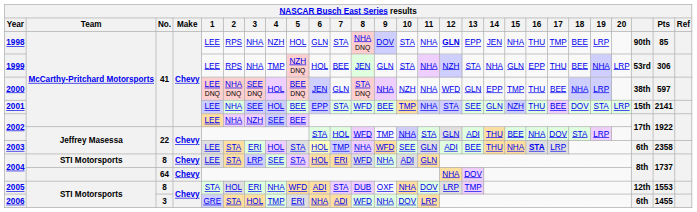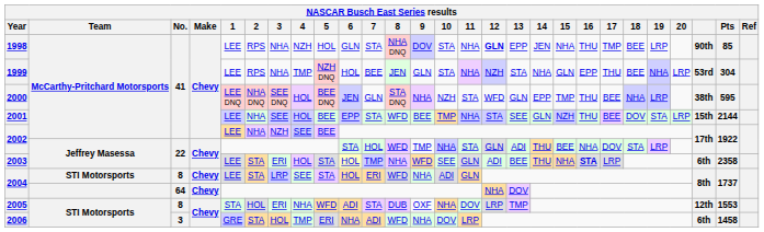 <table class="wikitable" style="text-align:center; font-size:75%">
 <tr>
 <th colspan=27><a href='#'>NASCAR Busch East Series</a> results</th>
 </tr>
 <tr>
 <th>Year</th>
 <th>Team</th>
 <th>No.</th>
 <th>Make</th>
 <th>1</th>
 <th>2</th>
 <th>3</th>
 <th>4</th>
 <th>5</th>
 <th>6</th>
 <th>7</th>
 <th>8</th>
 <th>9</th>
 <th>10</th>
 <th>11</th>
 <th>12</th>
 <th>13</th>
 <th>14</th>
 <th>15</th>
 <th>16</th>
 <th>17</th>
 <th>18</th>
 <th>19</th>
 <th>20</th>
 <th></th>
 <th>Pts</th>
 <th>Ref</th>
 </tr>
 <tr>
 <th><a href='#'>1998</a></th>
 <th rowspan=5><a href='#'>McCarthy-Pritchard Motorsports</a></th>
 <th rowspan=5>41</th>
 <th rowspan=5><a href='#'>Chevy</a></th>
 <td><a href='#'>LEE</a></td>
 <td><a href='#'>RPS</a></td>
 <td><a href='#'>NHA</a></td>
 <td><a href='#'>NZH</a></td>
 <td><a href='#'>HOL</a></td>
 <td><a href='#'>GLN</a></td>
 <td><a href='#'>STA</a></td>
 <td style="background:#FFCFCF;"><a href='#'>NHA</a><br><small>DNQ</small></td>
 <td style="background:#CFCFFF;"><a href='#'>DOV</a><br></td>
 <td><a href='#'>STA</a></td>
 <td><a href='#'>NHA</a></td>
 <td><strong><a href='#'>GLN</a></strong></td>
 <td><a href='#'>EPP</a></td>
 <td><a href='#'>JEN</a></td>
 <td><a href='#'>NHA</a></td>
 <td><a href='#'>THU</a></td>
 <td><a href='#'>TMP</a></td>
 <td><a href='#'>BEE</a></td>
 <td><a href='#'>LRP</a></td>
 <td></td>
 <th>90th</th>
 <th>85</th>
 <th></th>
 </tr>
 <tr>
 <th><a href='#'>1999</a></th>
 <td><a href='#'>LEE</a></td>
 <td><a href='#'>RPS</a></td>
 <td><a href='#'>NHA</a></td>
 <td><a href='#'>TMP</a></td>
 <td style="background:#FFCFCF;"><a href='#'>NZH</a><br><small>DNQ</small></td>
 <td><a href='#'>HOL</a></td>
 <td><a href='#'>BEE</a></td>
 <td style="background:#DFFFDF;"><a href='#'>JEN</a><br></td>
 <td><a href='#'>GLN</a></td>
 <td><a href='#'>STA</a></td>
 <td style="background:#EFCFFF;"><a href='#'>NHA</a><br></td>
 <td style="background:#CFCFFF;"><a href='#'>NZH</a><br></td>
 <td><a href='#'>STA</a></td>
 <td><a href='#'>NHA</a></td>
 <td><a href='#'>GLN</a></td>
 <td><a href='#'>EPP</a></td>
 <td><a href='#'>THU</a></td>
 <td><a href='#'>BEE</a></td>
 <td style="background:#CFCFFF;"><a href='#'>NHA</a><br></td>
 <td><a href='#'>LRP</a></td>
 <th>53rd</th>
-<th>306</th>
+<th>304</th>
 <th></th>
 </tr>
 <tr>
 <th><a href='#'>2000</a></th>
 <td style="background:#FFCFCF;"><a href='#'>LEE</a><br><small>DNQ</small></td>
 <td style="background:#FFCFCF;"><a href='#'>NHA</a><br><small>DNQ</small></td>
 <td style="background:#FFCFCF;"><a href='#'>SEE</a><br><small>DNQ</small></td>
 <td style="background:#EFCFFF;"><a href='#'>HOL</a><br></td>
 <td style="background:#FFCFCF;"><a href='#'>BEE</a><br><small>DNQ</small></td>
 <td style="background:#CFCFFF;"><a href='#'>JEN</a><br></td>
 <td><a href='#'>GLN</a></td>
 <td style="background:#FFCFCF;"><a href='#'>STA</a><br><small>DNQ</small></td>
 <td style="background:#EFCFFF;"><a href='#'>NHA</a><br></td>
 <td><a href='#'>NZH</a></td>
-<td><a href='#'>NHA</a></td>
+<td><a href='#'>STA</a></td>
 <td><a href='#'>WFD</a></td>
 <td><a href='#'>GLN</a></td>
 <td><a href='#'>EPP</a></td>
 <td><a href='#'>TMP</a></td>
 <td><a href='#'>THU</a></td>
 <td><a href='#'>BEE</a></td>
 <td style="background:#CFCFFF;"><a href='#'>NHA</a><br></td>
 <td style="background:#CFCFFF;"><a href='#'>LRP</a><br></td>
 <td></td>
 <th>38th</th>
-<th>597</th>
+<th>595</th>
 <th></th>
 </tr>
 <tr>
 <th><a href='#'>2001</a></th>
 <td style="background:#CFCFFF;"><a href='#'>LEE</a><br></td>
 <td style="background:#DFFFDF;"><a href='#'>NHA</a><br></td>
 <td style="background:#CFCFFF;"><a href='#'>SEE</a><br></td>
 <td style="background:#CFCFFF;"><a href='#'>HOL</a><br></td>
 <td style="background:#DFFFDF;"><a href='#'>BEE</a><br></td>
 <td style="background:#CFCFFF;"><a href='#'>EPP</a><br></td>
 <td style="background:#DFFFDF;"><a href='#'>STA</a><br></td>
 <td style="background:#DFFFDF;"><a href='#'>WFD</a><br></td>
 <td style="background:#DFFFDF;"><a href='#'>BEE</a><br></td>
 <td style="background:#FFDF9F;"><a href='#'>TMP</a><br></td>
 <td style="background:#CFCFFF;"><a href='#'>NHA</a><br></td>
 <td style="background:#CFCFFF;"><a href='#'>STA</a><br></td>
 <td style="background:#DFFFDF;"><a href='#'>SEE</a><br></td>
 <td style="background:#DFFFDF;"><a href='#'>GLN</a><br></td>
 <td style="background:#CFCFFF;"><a href='#'>NZH</a><br></td>
 <td style="background:#DFFFDF;"><a href='#'>THU</a><br></td>
 <td style="background:#EFCFFF;"><a href='#'>BEE</a><br></td>
 <td style="background:#DFFFDF;"><a href='#'>DOV</a><br></td>
 <td style="background:#DFFFDF;"><a href='#'>STA</a><br></td>
 <td style="background:#DFFFDF;"><a href='#'>LRP</a><br></td>
 <th>15th</th>
-<th>2141</th>
+<th>2144</th>
 <th></th>
 </tr>
 <tr>
 <th rowspan=2><a href='#'>2002</a></th>
 <td style="background:#FFDF9F;"><a href='#'>LEE</a><br></td>
 <td style="background:#EFCFFF;"><a href='#'>NHA</a><br></td>
 <td style="background:#EFCFFF;"><a href='#'>NZH</a><br></td>
 <td style="background:#CFCFFF;"><a href='#'>SEE</a><br></td>
 <td style="background:#EFCFFF;"><a href='#'>BEE</a><br></td>
 <td colspan=15></td>
 <th rowspan=2>17th</th>
 <th rowspan=2>1922</th>
 <th rowspan=2></th>
 </tr>
 <tr>
 <th rowspan=2>Jeffrey Masessa</th>
 <th rowspan=2>22</th>
 <th rowspan=2><a href='#'>Chevy</a></th>
 <td colspan=5></td>
 <td style="background:#DFFFDF;"><a href='#'>STA</a><br></td>
 <td style="background:#DFFFDF;"><a href='#'>HOL</a><br></td>
 <td style="background:#EFCFFF;"><a href='#'>WFD</a><br></td>
 <td><a href='#'>TMP</a></td>
 <td style="background:#CFCFFF;"><a href='#'>NHA</a><br></td>
 <td style="background:#DFFFDF;"><a href='#'>STA</a><br></td>
 <td style="background:#DFDFDF;"><a href='#'>GLN</a><br></td>
 <td style="background:#DFFFDF;"><a href='#'>ADI</a><br></td>
 <td style="background:#FFDF9F;"><a href='#'>THU</a><br></td>
 <td style="background:#DFFFDF;"><a href='#'>BEE</a><br></td>
 <td style="background:#DFFFDF;"><a href='#'>NHA</a><br></td>
 <td style="background:#DFFFDF;"><a href='#'>DOV</a><br></td>
 <td style="background:#DFFFDF;"><a href='#'>STA</a><br></td>
 <td style="background:#EFCFFF;"><a href='#'>LRP</a><br></td>
 <td></td>
 </tr>
 <tr>
 <th><a href='#'>2003</a></th>
 <td style="background:#DFDFDF;"><a href='#'>LEE</a><br></td>
 <td style="background:#FFDF9F;"><a href='#'>STA</a><br></td>
 <td style="background:#DFFFDF;"><a href='#'>ERI</a><br></td>
 <td style="background:#EFCFFF;"><a href='#'>HOL</a><br></td>
 <td style="background:#DFDFDF;"><a href='#'>STA</a><br></td>
 <td style="background:#FFFFBF;"><a href='#'>HOL</a><br></td>
 <td style="background:#CFCFFF;"><a href='#'>TMP</a><br></td>
 <td style="background:#EFCFFF;"><a href='#'>NHA</a><br></td>
 <td style="background:#FFDF9F;"><a href='#'>WFD</a><br></td>
 <td style="background:#DFFFDF;"><a href='#'>SEE</a><br></td>
 <td style="background:#DFDFDF;"><a href='#'>GLN</a><br></td>
 <td style="background:#DFFFDF;"><a href='#'>ADI</a><br></td>
 <td style="background:#DFFFDF;"><a href='#'>BEE</a><br></td>
 <td style="background:#FFDF9F;"><a href='#'>THU</a><br></td>
 <td style="background:#FFDF9F;"><a href='#'>NHA</a><br></td>
 <td style="background:#DFDFDF;"><strong><a href='#'>STA</a></strong><br></td>
 <td style="background:#DFDFDF;"><a href='#'>LRP</a><br></td>
 <td colspan=3></td>
 <th>6th</th>
 <th>2358</th>
 <th></th>
 </tr>
 <tr>
 <th rowspan=2><a href='#'>2004</a></th>
 <th>STI Motorsports</th>
 <th>8</th>
 <th><a href='#'>Chevy</a></th>
 <td style="background:#DFDFDF;"><a href='#'>LEE</a><br></td>
 <td style="background:#FFDF9F;"><a href='#'>STA</a><br></td>
 <td style="background:#CFCFFF;"><a href='#'>LRP</a><br></td>
 <td style="background:#DFFFDF;"><a href='#'>SEE</a><br></td>
 <td style="background:#EFCFFF;"><a href='#'>STA</a><br></td>
 <td style="background:#FFDF9F;"><a href='#'>HOL</a><br></td>
 <td style="background:#FFDF9F;"><a href='#'>ERI</a><br></td>
 <td style="background:#DFDFDF;"><a href='#'>WFD</a><br></td>
 <td style="background:#DFFFDF;"><a href='#'>NHA</a><br></td>
 <td style="background:#DFDFDF;"><a href='#'>ADI</a><br></td>
 <td style="background:#FFDF9F;"><a href='#'>GLN</a><br></td>
 <td colspan=9></td>
 <th rowspan=2>8th</th>
 <th rowspan=2>1737</th>
 <th rowspan=2></th>
 </tr>
 <tr>
 <th></th>
 <th>64</th>
 <th><a href='#'>Chevy</a></th>
 <td colspan=11></td>
 <td style="background:#FFDF9F;"><a href='#'>NHA</a><br></td>
 <td style="background:#EFCFFF;"><a href='#'>DOV</a><br></td>
 <td colspan=7></td>
 </tr>
 <tr>
 <th><a href='#'>2005</a></th>
 <th rowspan=2>STI Motorsports</th>
 <th>8</th>
 <th rowspan=2><a href='#'>Chevy</a></th>
 <td style="background:#DFFFDF;"><a href='#'>STA</a><br></td>
 <td style="background:#DFDFDF;"><a href='#'>HOL</a><br></td>
 <td style="background:#DFFFDF;"><a href='#'>ERI</a><br></td>
 <td style="background:#DFFFDF;"><a href='#'>NHA</a><br></td>
 <td style="background:#FFDF9F;"><a href='#'>WFD</a><br></td>
 <td style="background:#FFDF9F;"><a href='#'>ADI</a><br></td>
 <td style="background:#EFCFFF;"><a href='#'>STA</a><br></td>
 <td style="background:#EFCFFF;"><a href='#'>DUB</a><br></td>
 <td><a href='#'>OXF</a></td>
 <td style="background:#FFDF9F;"><a href='#'>NHA</a><br></td>
 <td style="background:#DFFFDF;"><a href='#'>DOV</a><br></td>
 <td style="background:#DFDFDF;"><a href='#'>LRP</a><br></td>
 <td style="background:#EFCFFF;"><a href='#'>TMP</a><br></td>
 <td colspan=7></td>
 <th>12th</th>
 <th>1553</th>
 <th></th>
 </tr>
 <tr>
 <th><a href='#'>2006</a></th>
 <th>3</th>
 <td style="background:#CFCFFF;"><a href='#'>GRE</a><br></td>
 <td style="background:#FFDF9F;"><a href='#'>STA</a><br></td>
 <td style="background:#FFDF9F;"><a href='#'>HOL</a><br></td>
 <td style="background:#DFFFDF;"><a href='#'>TMP</a><br></td>
 <td style="background:#DFDFDF;"><a href='#'>ERI</a><br></td>
 <td style="background:#FFDF9F;"><a href='#'>NHA</a><br></td>
 <td style="background:#FFDF9F;"><a href='#'>ADI</a><br></td>
 <td style="background:#DFFFDF;"><a href='#'>WFD</a><br></td>
 <td style="background:#DFFFDF;"><a href='#'>NHA</a><br></td>
 <td style="background:#DFFFDF;"><a href='#'>DOV</a><br></td>
 <td style="background:#FFDF9F;"><a href='#'>LRP</a><br></td>
 <td colspan=9></td>
 <th>6th</th>
-<th>1455</th>
+<th>1458</th>
 <th></th>
 </tr>
 </table>
